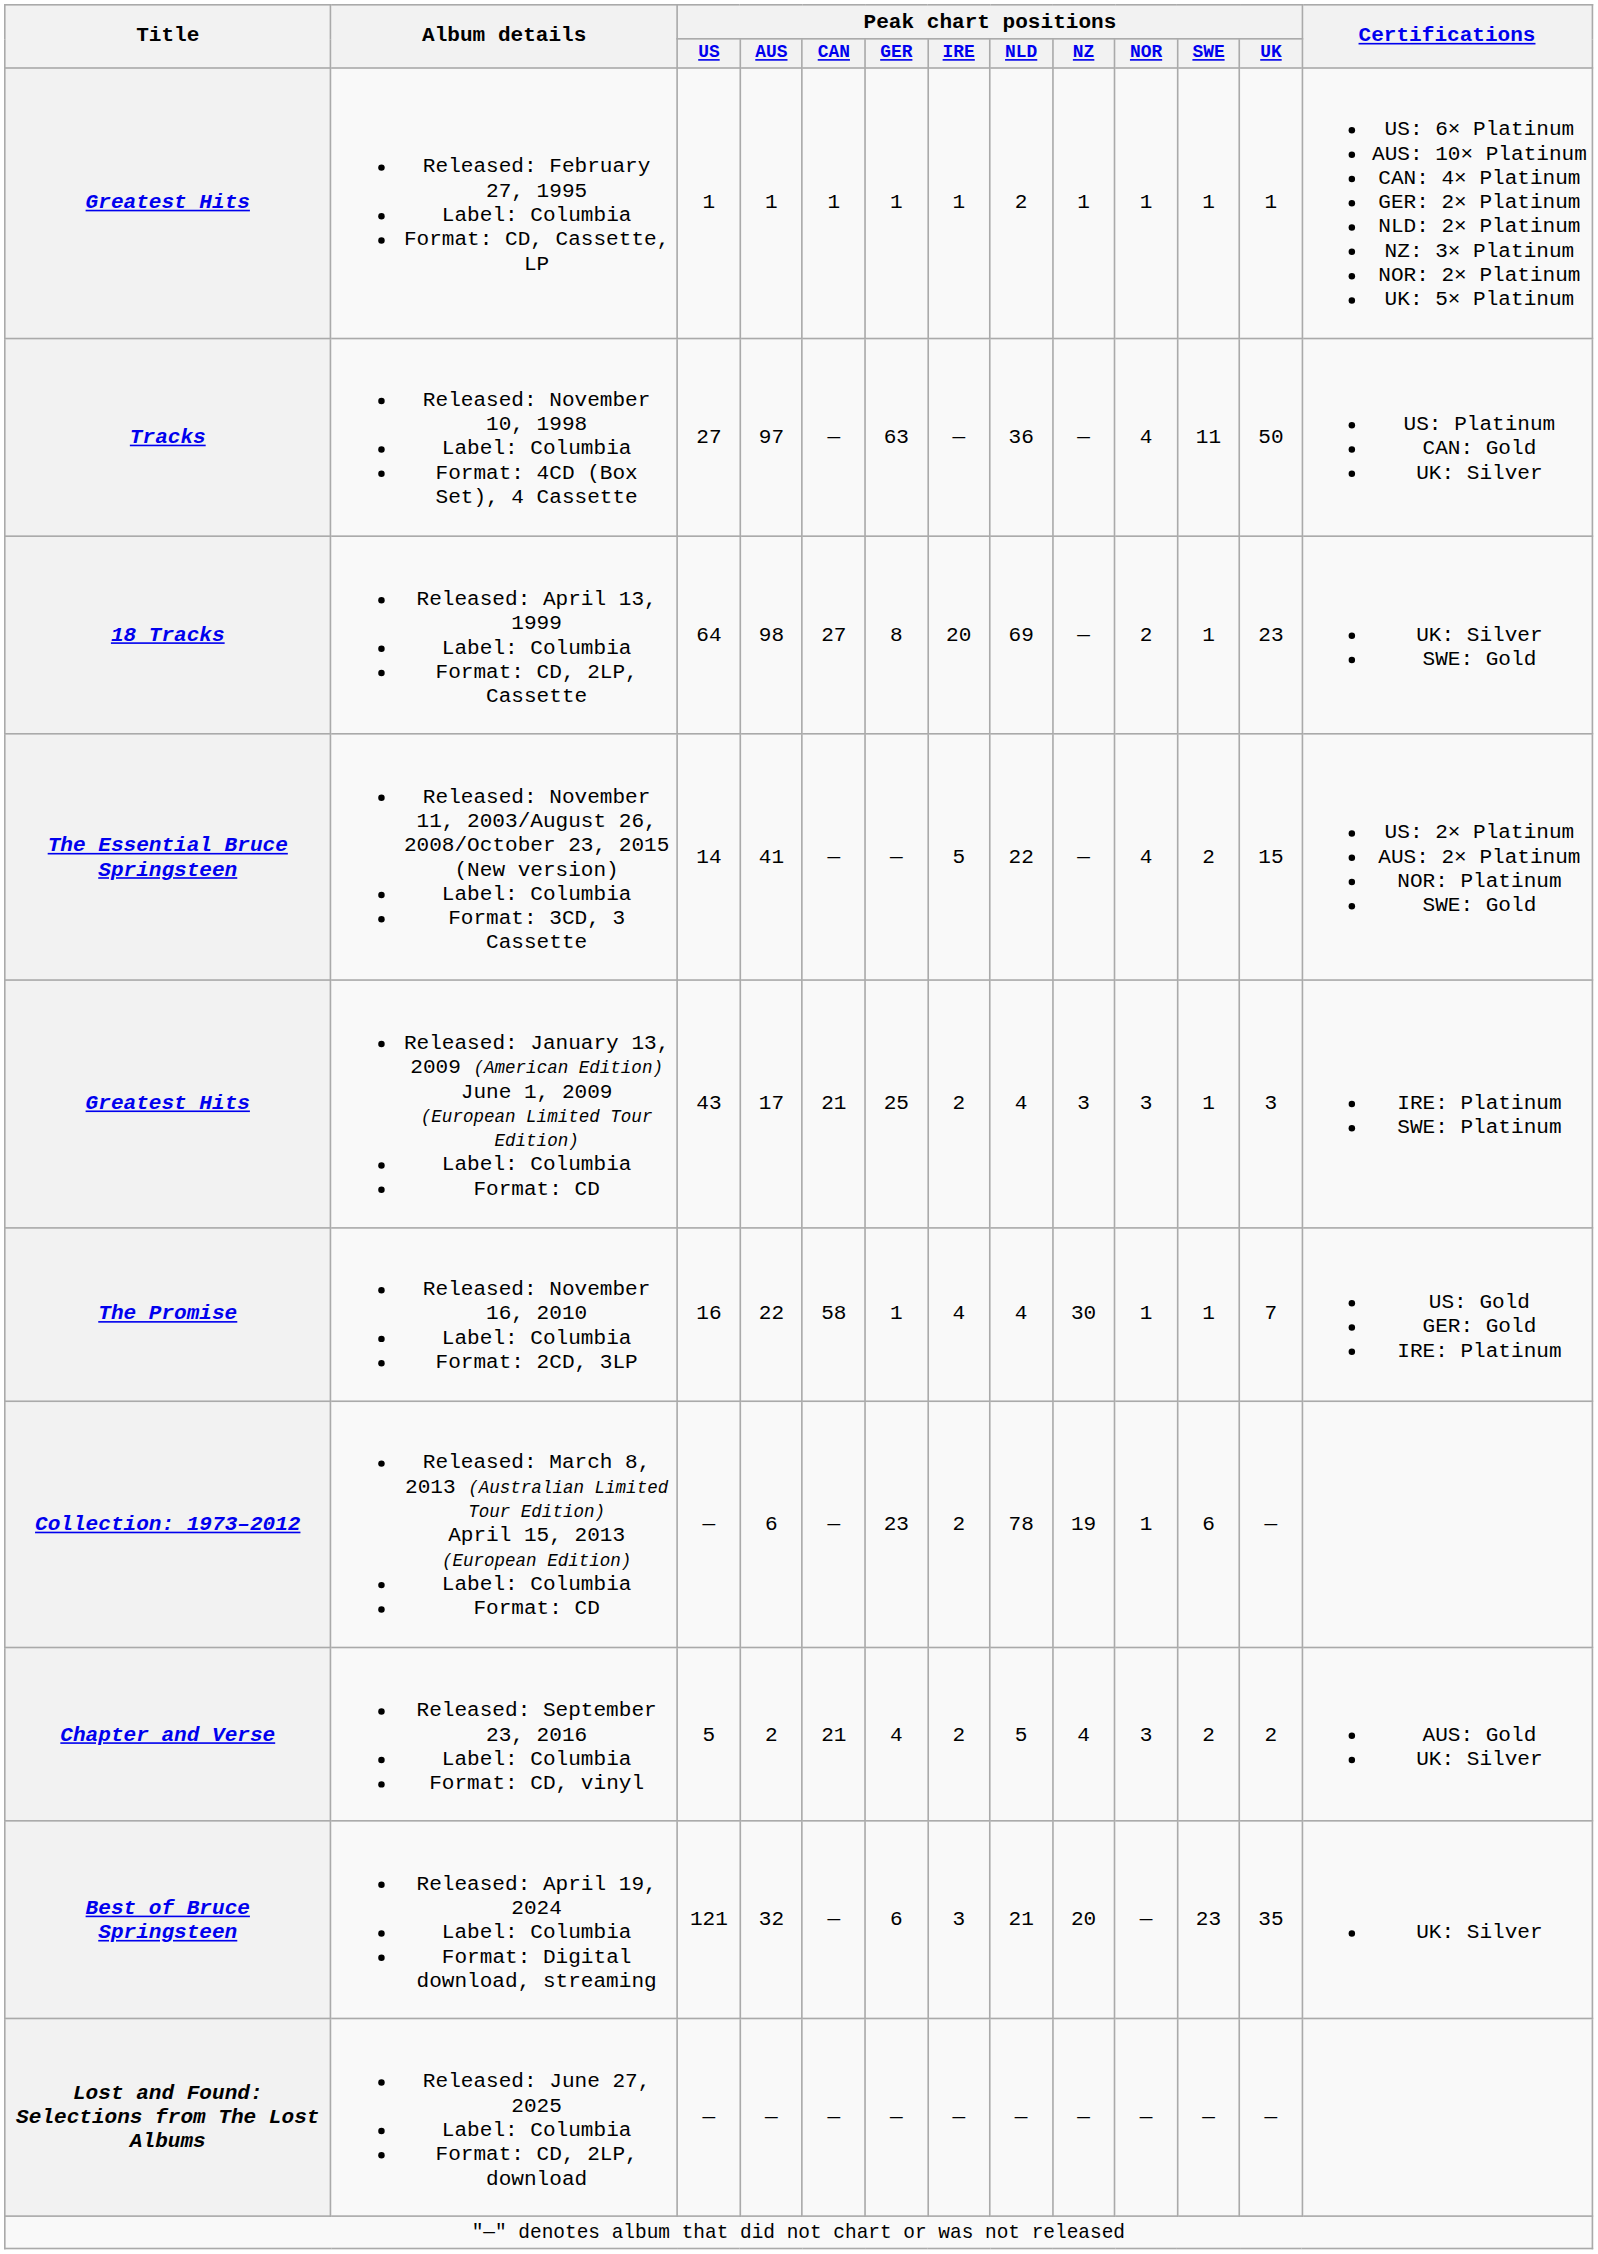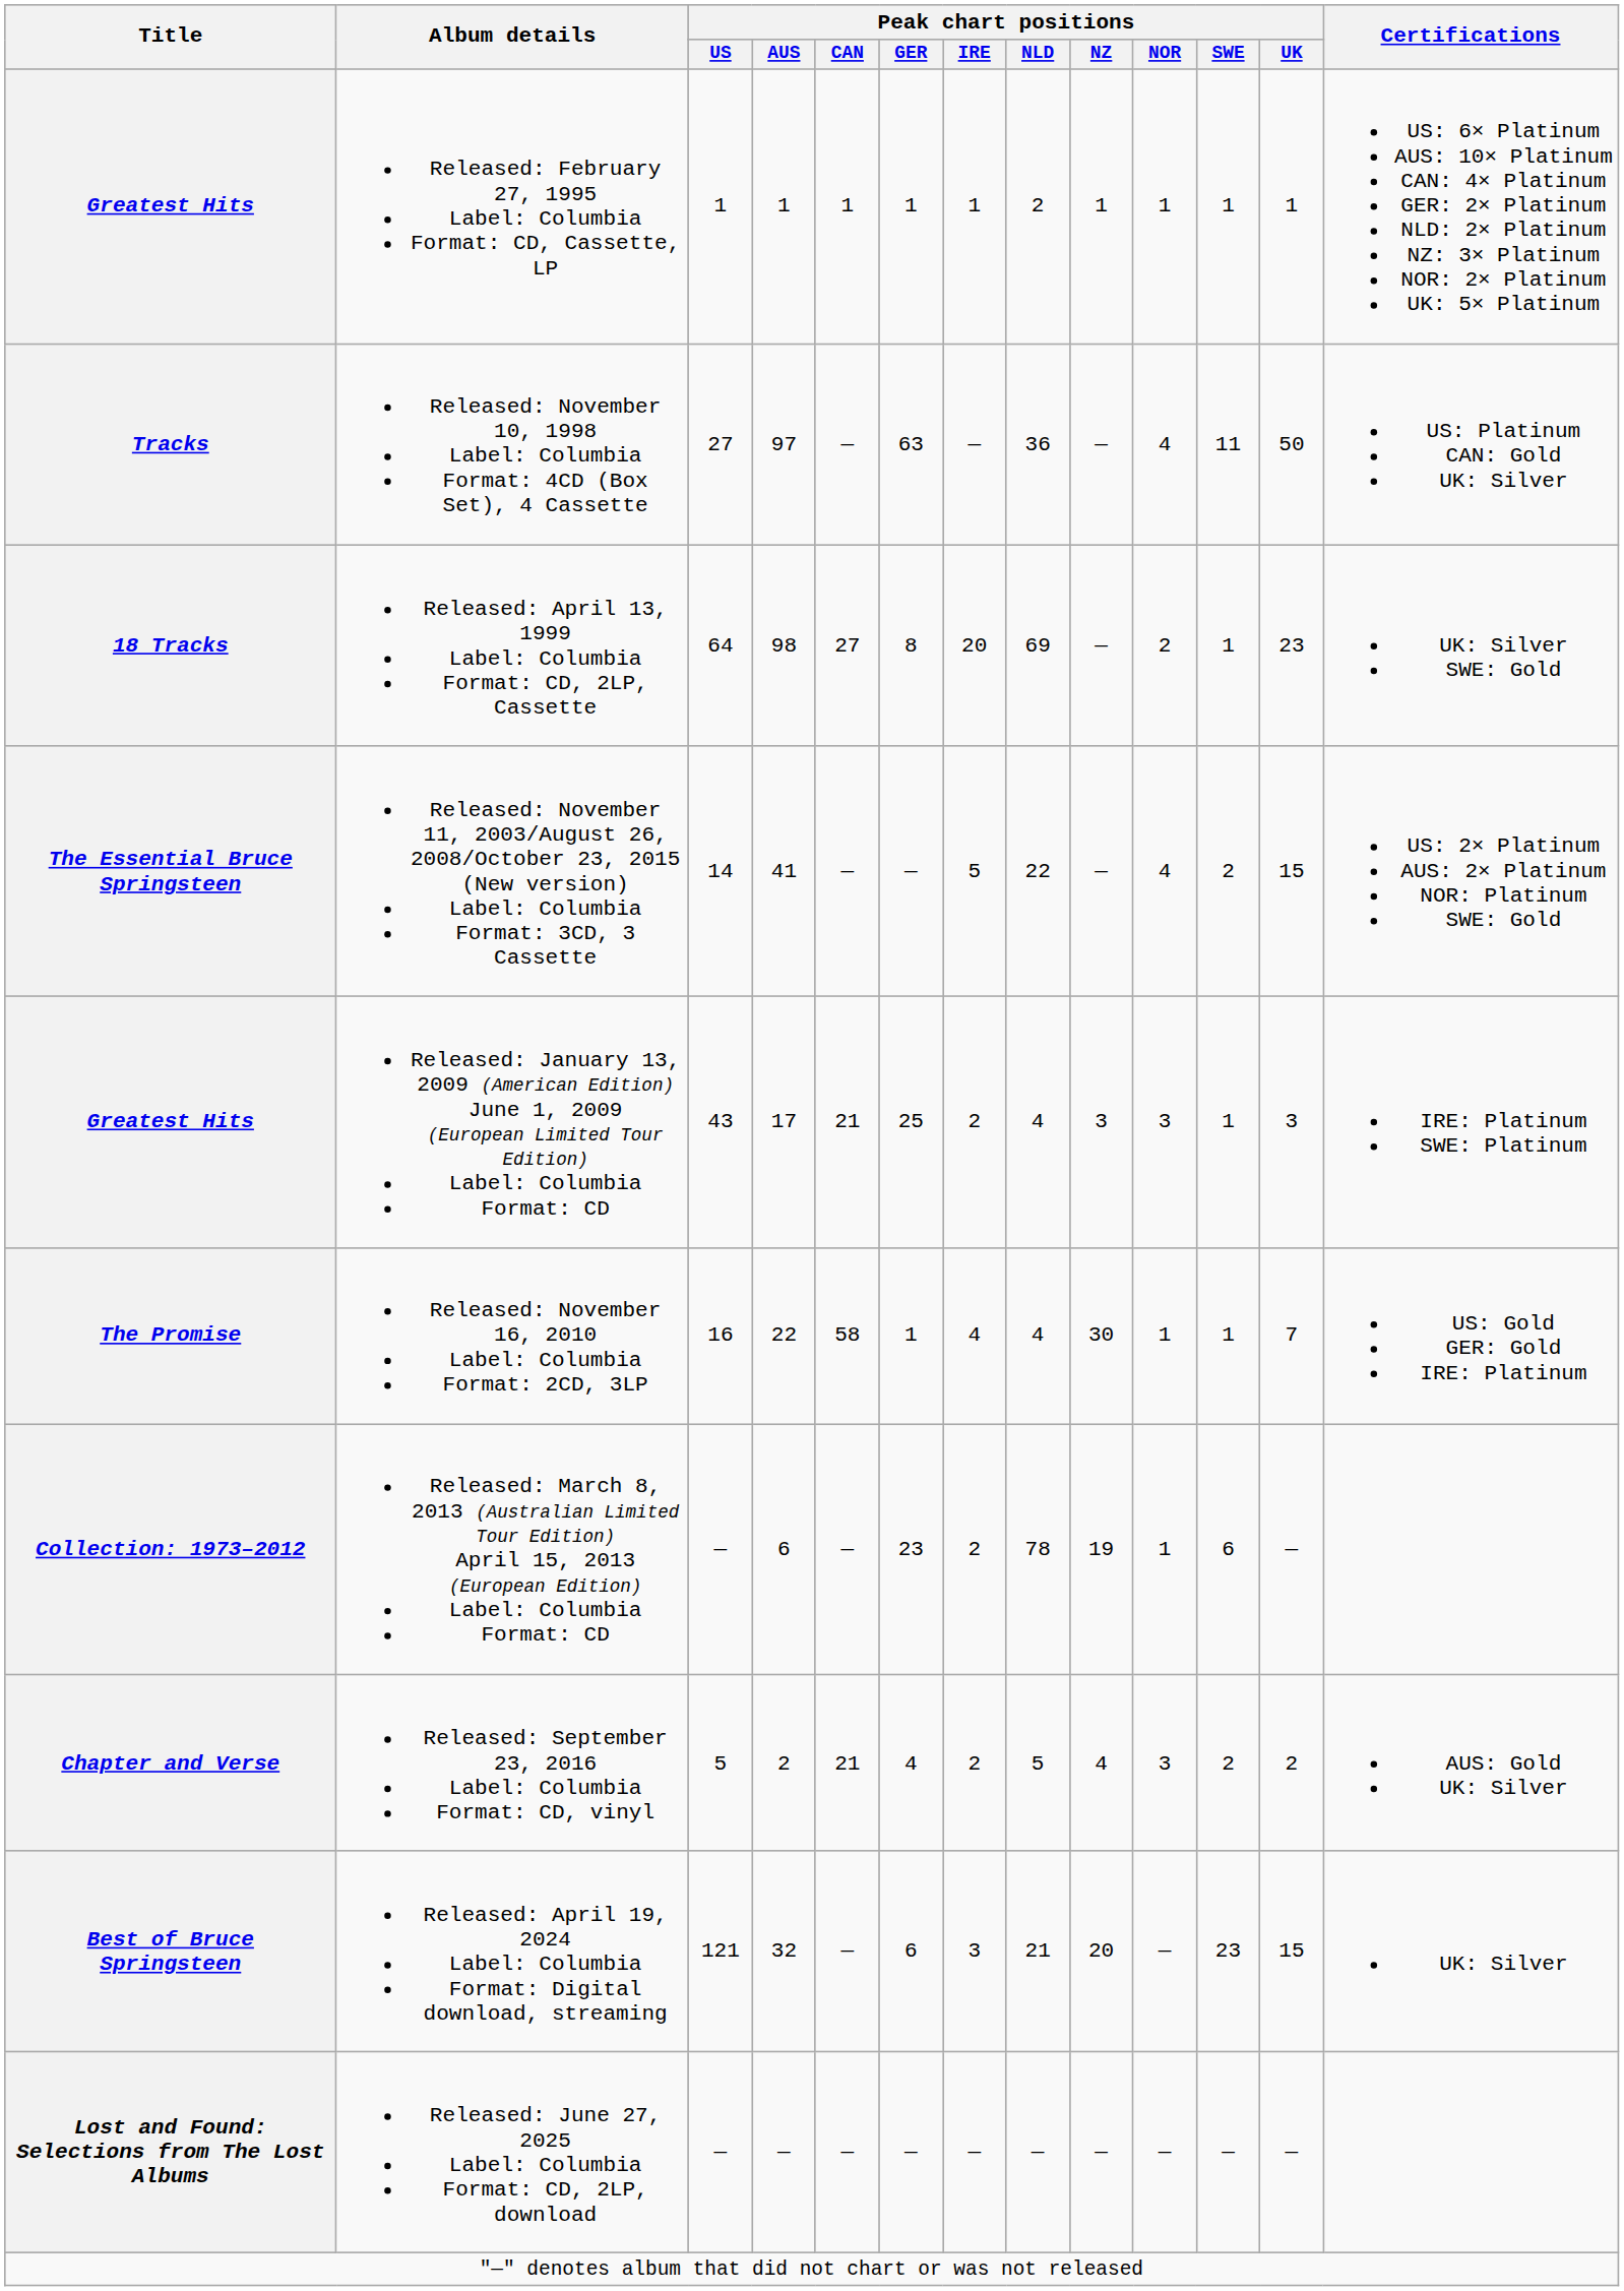 <table class="wikitable plainrowheaders" style="text-align:center;">
 <tr>
 <th scope="col" rowspan="2" style="width:15em;">Title</th>
 <th scope="col" rowspan="2" style="width:16em;">Album details</th>
 <th scope="col" colspan="10">Peak chart positions</th>
 <th scope="col" rowspan="2"><a href='#'>Certifications</a></th>
 </tr>
 <tr>
 <th scope="col" style="width:3em;font-size:85%;"><a href='#'>US</a><br></th>
 <th scope="col" style="width:3em;font-size:85%;"><a href='#'>AUS</a><br></th>
 <th scope="col" style="width:3em;font-size:85%;"><a href='#'>CAN</a><br></th>
 <th scope="col" style="width:3em;font-size:85%;"><a href='#'>GER</a><br></th>
 <th scope="col" style="width:3em;font-size:85%;"><a href='#'>IRE</a><br></th>
 <th scope="col" style="width:3em;font-size:85%;"><a href='#'>NLD</a><br></th>
 <th scope="col" style="width:3em;font-size:85%;"><a href='#'>NZ</a><br></th>
 <th scope="col" style="width:3em;font-size:85%;"><a href='#'>NOR</a><br></th>
 <th scope="col" style="width:3em;font-size:85%;"><a href='#'>SWE</a><br></th>
 <th scope="col" style="width:3em;font-size:85%;"><a href='#'>UK</a><br></th>
 </tr>
 <tr>
 <th scope="row"><em><a href='#'>Greatest Hits</a></em></th>
 <td><br><ul><li>Released: February 27, 1995</li><li>Label: Columbia</li><li>Format: CD, Cassette, LP</li></ul></td>
 <td>1</td>
 <td>1</td>
 <td>1</td>
 <td>1</td>
 <td>1</td>
 <td>2</td>
 <td>1</td>
 <td>1</td>
 <td>1</td>
 <td>1</td>
 <td><br><ul><li>US: 6× Platinum</li><li>AUS: 10× Platinum</li><li>CAN: 4× Platinum</li><li>GER: 2× Platinum</li><li>NLD: 2× Platinum</li><li>NZ: 3× Platinum</li><li>NOR: 2× Platinum</li><li>UK: 5× Platinum</li></ul></td>
 </tr>
 <tr>
 <th scope="row"><em><a href='#'>Tracks</a></em></th>
 <td><br><ul><li>Released: November 10, 1998</li><li>Label: Columbia</li><li>Format: 4CD (Box Set), 4 Cassette</li></ul></td>
 <td>27</td>
 <td>97</td>
 <td>—</td>
 <td>63</td>
 <td>—</td>
 <td>36</td>
 <td>—</td>
 <td>4</td>
 <td>11</td>
 <td>50</td>
 <td><br><ul><li>US: Platinum</li><li>CAN: Gold</li><li>UK: Silver</li></ul></td>
 </tr>
 <tr>
 <th scope="row"><em><a href='#'>18 Tracks</a></em></th>
 <td><br><ul><li>Released: April 13, 1999</li><li>Label: Columbia</li><li>Format: CD, 2LP, Cassette</li></ul></td>
 <td>64</td>
 <td>98</td>
 <td>27</td>
 <td>8</td>
 <td>20</td>
 <td>69</td>
 <td>—</td>
 <td>2</td>
 <td>1</td>
 <td>23</td>
 <td><br><ul><li>UK: Silver</li><li>SWE: Gold</li></ul></td>
 </tr>
 <tr>
 <th scope="row"><em><a href='#'>The Essential Bruce Springsteen</a></em></th>
 <td><br><ul><li>Released: November 11, 2003/August 26, 2008/October 23, 2015 (New version)</li><li>Label: Columbia</li><li>Format: 3CD, 3 Cassette</li></ul></td>
 <td>14</td>
 <td>41</td>
 <td>—</td>
 <td>—</td>
 <td>5</td>
 <td>22</td>
 <td>—</td>
 <td>4</td>
 <td>2</td>
 <td>15</td>
 <td><br><ul><li>US: 2× Platinum</li><li>AUS: 2× Platinum</li><li>NOR: Platinum</li><li>SWE: Gold</li></ul></td>
 </tr>
 <tr>
 <th scope="row"><em><a href='#'>Greatest Hits</a></em></th>
 <td><br><ul><li>Released: January 13, 2009 <small><em>(American Edition)</em></small> <br> June 1, 2009 <br><small><em>(European Limited Tour Edition)</em></small></li><li>Label: Columbia</li><li>Format: CD</li></ul></td>
 <td>43</td>
 <td>17</td>
 <td>21</td>
 <td>25</td>
 <td>2</td>
 <td>4</td>
 <td>3</td>
 <td>3</td>
 <td>1</td>
 <td>3</td>
 <td><br><ul><li>IRE: Platinum</li><li>SWE: Platinum</li></ul></td>
 </tr>
 <tr>
 <th scope="row"><em><a href='#'>The Promise</a></em></th>
 <td><br><ul><li>Released: November 16, 2010</li><li>Label: Columbia</li><li>Format: 2CD, 3LP</li></ul></td>
 <td>16</td>
 <td>22</td>
 <td>58</td>
 <td>1</td>
 <td>4</td>
 <td>4</td>
 <td>30</td>
 <td>1</td>
 <td>1</td>
 <td>7</td>
 <td><br><ul><li>US: Gold</li><li>GER: Gold</li><li>IRE: Platinum</li></ul></td>
 </tr>
 <tr>
 <th scope="row"><em><a href='#'>Collection: 1973–2012</a></em></th>
 <td><br><ul><li>Released: March 8, 2013 <small><em>(Australian Limited Tour Edition)</em></small> <br> April 15, 2013 <br><small><em>(European Edition)</em></small></li><li>Label: Columbia</li><li>Format: CD</li></ul></td>
 <td>—</td>
 <td>6</td>
 <td>—</td>
 <td>23</td>
 <td>2</td>
 <td>78</td>
 <td>19</td>
 <td>1</td>
 <td>6</td>
 <td>—</td>
 <td></td>
 </tr>
 <tr>
 <th scope="row"><em><a href='#'>Chapter and Verse</a></em></th>
 <td><br><ul><li>Released: September 23, 2016</li><li>Label: Columbia</li><li>Format: CD, vinyl</li></ul></td>
 <td>5</td>
 <td>2</td>
 <td>21</td>
 <td>4</td>
 <td>2</td>
 <td>5</td>
 <td>4</td>
 <td>3</td>
 <td>2</td>
 <td>2</td>
 <td><br><ul><li>AUS: Gold</li><li>UK: Silver</li></ul></td>
 </tr>
 <tr>
 <th scope="row"><em><a href='#'>Best of Bruce Springsteen</a></em></th>
 <td><br><ul><li>Released: April 19, 2024</li><li>Label: Columbia</li><li>Format: Digital download, streaming</li></ul></td>
 <td>121</td>
 <td>32<br></td>
 <td>—</td>
 <td>6</td>
 <td>3<br></td>
 <td>21</td>
 <td>20<br></td>
 <td>—</td>
 <td>23<br></td>
-<td>35</td>
+<td>15</td>
 <td><br><ul><li>UK: Silver</li></ul></td>
 </tr>
 <tr>
 <th scope="row"><em>Lost and Found: Selections from The Lost Albums</em></th>
 <td><br><ul><li>Released: June 27, 2025</li><li>Label: Columbia</li><li>Format: CD, 2LP, download</li></ul></td>
 <td>—</td>
 <td>—</td>
 <td>—</td>
 <td>—</td>
 <td>—</td>
 <td>—</td>
 <td>—</td>
 <td>—</td>
 <td>—</td>
 <td>—</td>
 <td></td>
 </tr>
 <tr>
 <td colspan="14" style="font-size:9pt">"—" denotes album that did not chart or was not released</td>
 </tr>
 </table>
